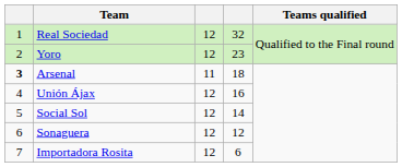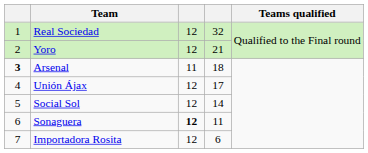 <table class="wikitable">
 <tr>
 <th width="30"></th>
 <th width="200">Team</th>
 <th width="30"></th>
 <th width="30"></th>
 <th>Teams qualified</th>
 </tr>
 <tr align="center" bgcolor="#D0F0C0">
 <td>1</td>
 <td align="left"><a href='#'>Real Sociedad</a></td>
 <td>12</td>
 <td>32</td>
 <td rowspan="2">Qualified to the Final round</td>
 </tr>
 <tr align="center" bgcolor="#D0F0C0">
 <td>2</td>
 <td align="left"><a href='#'>Yoro</a></td>
 <td>12</td>
-<td>23</td>
+<td>21</td>
 </tr>
 <tr align="center">
 <td><strong>3</strong></td>
 <td align="left"><a href='#'>Arsenal</a></td>
 <td>11</td>
 <td>18</td>
 </tr>
 <tr align="center">
 <td>4</td>
 <td align="left"><a href='#'>Unión Ájax</a></td>
 <td>12</td>
-<td>16</td>
+<td>17</td>
 </tr>
 <tr align="center">
 <td>5</td>
 <td align="left"><a href='#'>Social Sol</a></td>
 <td>12</td>
 <td>14</td>
 </tr>
 <tr align="center">
 <td>6</td>
 <td align="left"><a href='#'>Sonaguera</a></td>
-<td>12</td>
-<td>12</td>
+<td><strong>12</strong></td>
+<td>11</td>
 </tr>
 <tr align="center">
 <td>7</td>
 <td align="left"><a href='#'>Importadora Rosita</a></td>
 <td>12</td>
 <td>6</td>
 </tr>
 </table>
